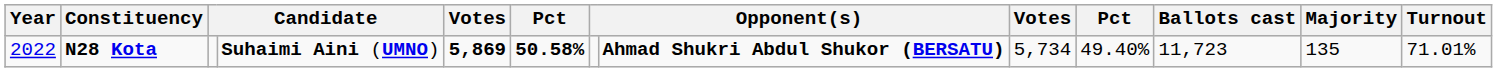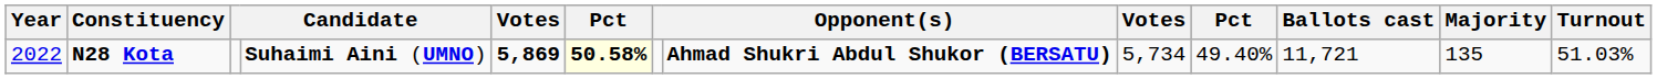 <table class="wikitable" style="margin:0.5em ; font-size:95%">
 <tr>
 <th>Year</th>
 <th>Constituency</th>
 <th colspan=2>Candidate</th>
 <th>Votes</th>
 <th>Pct</th>
 <th colspan=2>Opponent(s)</th>
 <th>Votes</th>
 <th>Pct</th>
 <th>Ballots cast</th>
 <th>Majority</th>
 <th>Turnout</th>
 </tr>
 <tr>
 <td><a href='#'>2022</a></td>
 <td><strong>N28 <a href='#'>Kota</a></strong></td>
 <td></td>
 <td><strong>Suhaimi Aini</strong> (<a href='#'><strong>UMNO</strong></a>)</td>
 <td align=right><strong>5,869</strong></td>
-<td><strong>50.58%</strong></td>
+<td style="background: lightyellow;"><strong>50.58%</strong></td>
 <td bgcolor=></td>
 <td><strong>Ahmad Shukri Abdul Shukor (<a href='#'>BERSATU</a>)</strong></td>
 <td align=right>5,734</td>
 <td>49.40%</td>
-<td>11,723</td>
+<td>11,721</td>
 <td>135</td>
-<td>71.01%</td>
+<td>51.03%</td>
 </tr>
 </table>
